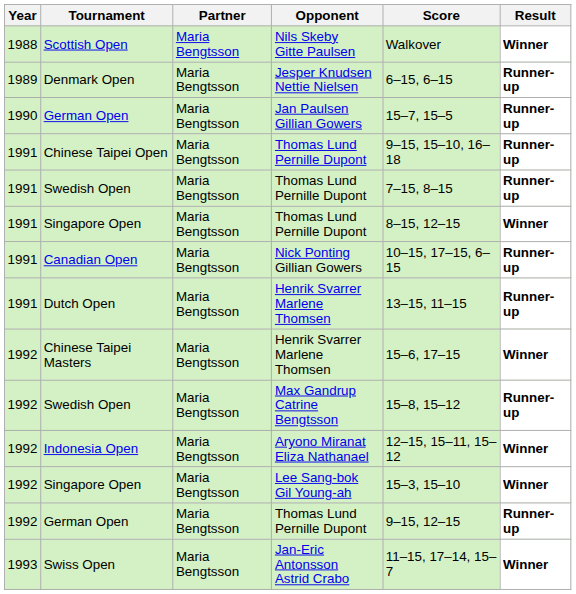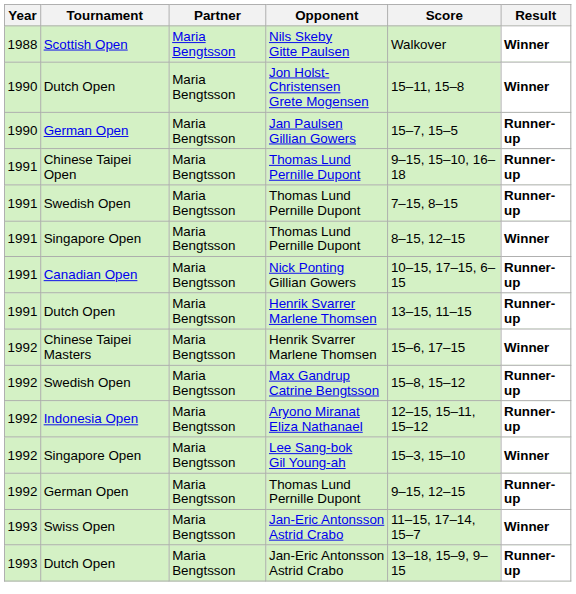 <table class="sortable wikitable" style="font-size: 90%;">
 <tr>
 <th>Year</th>
 <th>Tournament</th>
 <th>Partner</th>
 <th>Opponent</th>
 <th>Score</th>
 <th>Result</th>
 </tr>
 <tr style="background:#D4F1C5">
 <td align="center">1988</td>
 <td align="left"><a href='#'>Scottish Open</a></td>
 <td align="left"> <a href='#'>Maria Bengtsson</a></td>
 <td align="left"> <a href='#'>Nils Skeby</a><br> <a href='#'>Gitte Paulsen</a></td>
 <td align="left">Walkover</td>
 <td style="text-align:left; background:white"> <strong>Winner</strong></td>
 </tr>
 <tr style="background:#D4F1C5">
-<td align="center">1989</td>
-<td align="left">Denmark Open</td>
+<td align="center">1990</td>
+<td align="left">Dutch Open</td>
 <td align="left"> Maria Bengtsson</td>
-<td align="left"> <a href='#'>Jesper Knudsen</a><br> <a href='#'>Nettie Nielsen</a></td>
-<td align="left">6–15, 6–15</td>
-<td style="text-align:left; background:white"> <strong>Runner-up</strong></td>
+<td align="left"> <a href='#'>Jon Holst-Christensen</a><br> <a href='#'>Grete Mogensen</a></td>
+<td align="left">15–11, 15–8</td>
+<td style="text-align:left; background:white"> <strong>Winner</strong></td>
 </tr>
 <tr style="background:#D4F1C5">
 <td align="center">1990</td>
 <td align="left"><a href='#'>German Open</a></td>
 <td align="left"> Maria Bengtsson</td>
 <td align="left"> <a href='#'>Jan Paulsen</a><br> <a href='#'>Gillian Gowers</a></td>
 <td align="left">15–7, 15–5</td>
 <td style="text-align:left; background:white"> <strong>Runner-up</strong></td>
 </tr>
 <tr style="background:#D4F1C5">
 <td align="center">1991</td>
 <td align="left">Chinese Taipei Open</td>
 <td align="left"> Maria Bengtsson</td>
 <td align="left"> <a href='#'>Thomas Lund</a><br> <a href='#'>Pernille Dupont</a></td>
 <td align="left">9–15, 15–10, 16–18</td>
 <td style="text-align:left; background:white"> <strong>Runner-up</strong></td>
 </tr>
 <tr style="background:#D4F1C5">
 <td align="center">1991</td>
 <td align="left">Swedish Open</td>
 <td align="left"> Maria Bengtsson</td>
 <td align="left"> Thomas Lund<br> Pernille Dupont</td>
 <td align="left">7–15, 8–15</td>
 <td style="text-align:left; background:white"> <strong>Runner-up</strong></td>
 </tr>
 <tr style="background:#D4F1C5">
 <td align="center">1991</td>
 <td align="left">Singapore Open</td>
 <td align="left"> Maria Bengtsson</td>
 <td align="left"> Thomas Lund<br> Pernille Dupont</td>
 <td align="left">8–15, 12–15</td>
 <td style="text-align:left; background:white"> <strong>Winner</strong></td>
 </tr>
 <tr style="background:#D4F1C5">
 <td align="center">1991</td>
 <td align="left"><a href='#'>Canadian Open</a></td>
 <td align="left"> Maria Bengtsson</td>
 <td align="left"> <a href='#'>Nick Ponting</a><br> Gillian Gowers</td>
 <td align="left">10–15, 17–15, 6–15</td>
 <td style="text-align:left; background:white"> <strong>Runner-up</strong></td>
 </tr>
 <tr style="background:#D4F1C5">
 <td align="center">1991</td>
 <td align="left">Dutch Open</td>
 <td align="left"> Maria Bengtsson</td>
 <td align="left"> <a href='#'>Henrik Svarrer</a><br> <a href='#'>Marlene Thomsen</a></td>
 <td align="left">13–15, 11–15</td>
 <td style="text-align:left; background:white"> <strong>Runner-up</strong></td>
 </tr>
 <tr style="background:#D4F1C5">
 <td align="center">1992</td>
 <td align="left">Chinese Taipei Masters</td>
 <td align="left"> Maria Bengtsson</td>
 <td align="left"> Henrik Svarrer<br> Marlene Thomsen</td>
 <td align="left">15–6, 17–15</td>
 <td style="text-align:left; background:white"> <strong>Winner</strong></td>
 </tr>
 <tr style="background:#D4F1C5">
 <td align="center">1992</td>
 <td align="left">Swedish Open</td>
 <td align="left"> Maria Bengtsson</td>
 <td align="left"> <a href='#'>Max Gandrup</a><br> <a href='#'>Catrine Bengtsson</a></td>
 <td align="left">15–8, 15–12</td>
 <td style="text-align:left; background:white"> <strong>Runner-up</strong></td>
 </tr>
 <tr style="background:#D4F1C5">
 <td align="center">1992</td>
 <td align="left"><a href='#'>Indonesia Open</a></td>
 <td align="left"> Maria Bengtsson</td>
 <td align="left"> <a href='#'>Aryono Miranat</a><br> <a href='#'>Eliza Nathanael</a></td>
 <td align="left">12–15, 15–11, 15–12</td>
-<td style="text-align:left; background:white"> <strong>Winner</strong></td>
+<td style="text-align:left; background:white"> <strong>Runner-up</strong></td>
 </tr>
 <tr style="background:#D4F1C5">
 <td align="center">1992</td>
 <td align="left">Singapore Open</td>
 <td align="left"> Maria Bengtsson</td>
 <td align="left"> <a href='#'>Lee Sang-bok</a><br> <a href='#'>Gil Young-ah</a></td>
 <td align="left">15–3, 15–10</td>
 <td style="text-align:left; background:white"> <strong>Winner</strong></td>
 </tr>
 <tr style="background:#D4F1C5">
 <td align="center">1992</td>
 <td align="left">German Open</td>
 <td align="left"> Maria Bengtsson</td>
 <td align="left"> Thomas Lund<br> Pernille Dupont</td>
 <td align="left">9–15, 12–15</td>
 <td style="text-align:left; background:white"> <strong>Runner-up</strong></td>
 </tr>
 <tr style="background:#D4F1C5">
 <td align="center">1993</td>
 <td align="left">Swiss Open</td>
 <td align="left"> Maria Bengtsson</td>
 <td align="left"> <a href='#'>Jan-Eric Antonsson</a><br> <a href='#'>Astrid Crabo</a></td>
 <td align="left">11–15, 17–14, 15–7</td>
 <td style="text-align:left; background:white"> <strong>Winner</strong></td>
 </tr>
+<tr style="background:#D4F1C5">
+<td align="center">1993</td>
+<td align="left">Dutch Open</td>
+<td align="left"> Maria Bengtsson</td>
+<td align="left"> Jan-Eric Antonsson<br> Astrid Crabo</td>
+<td align="left">13–18, 15–9, 9–15</td>
+<td style="text-align:left; background:white"> <strong>Runner-up</strong></td>
+</tr>
 </table>
